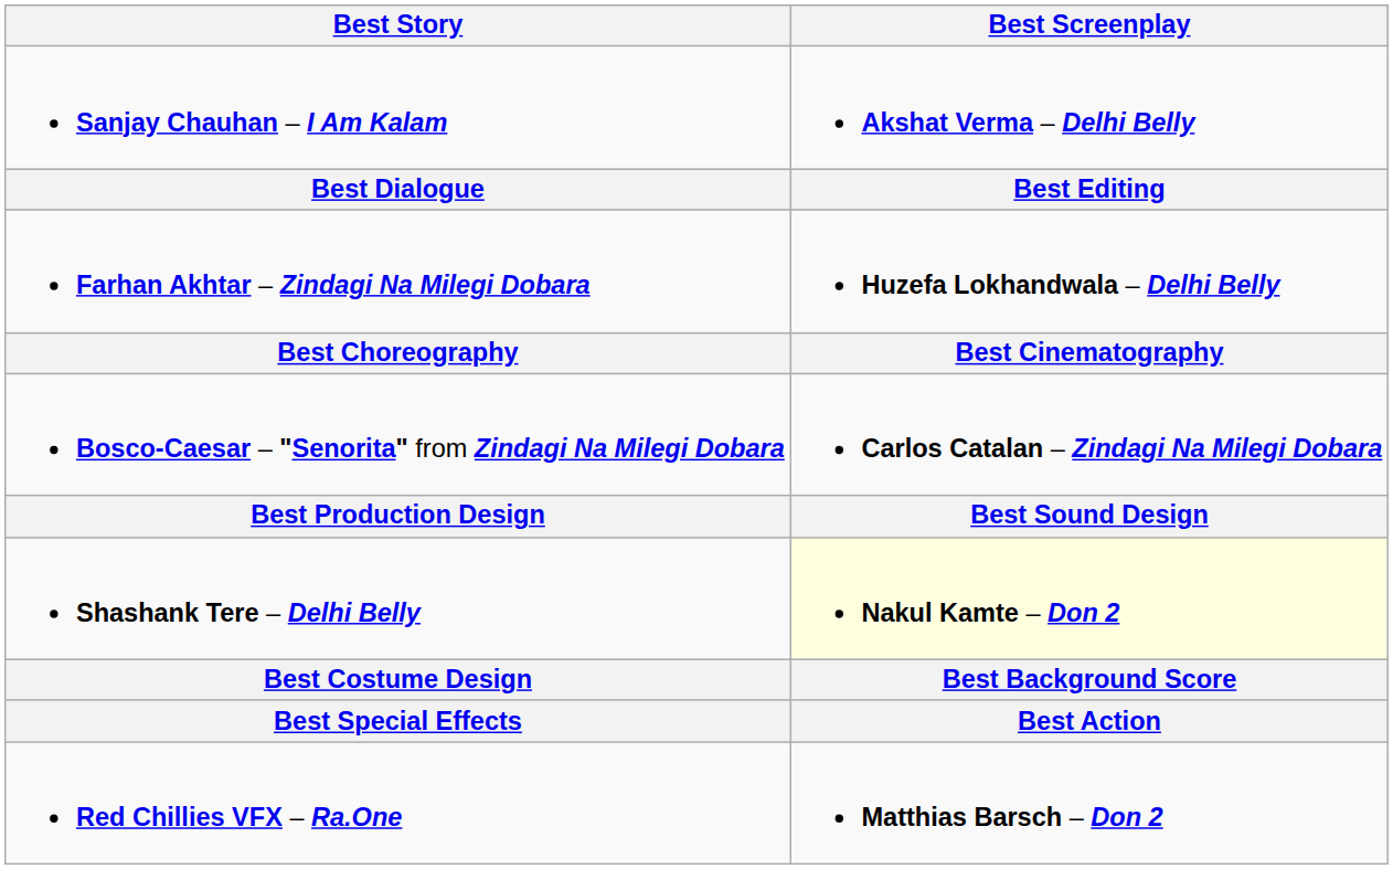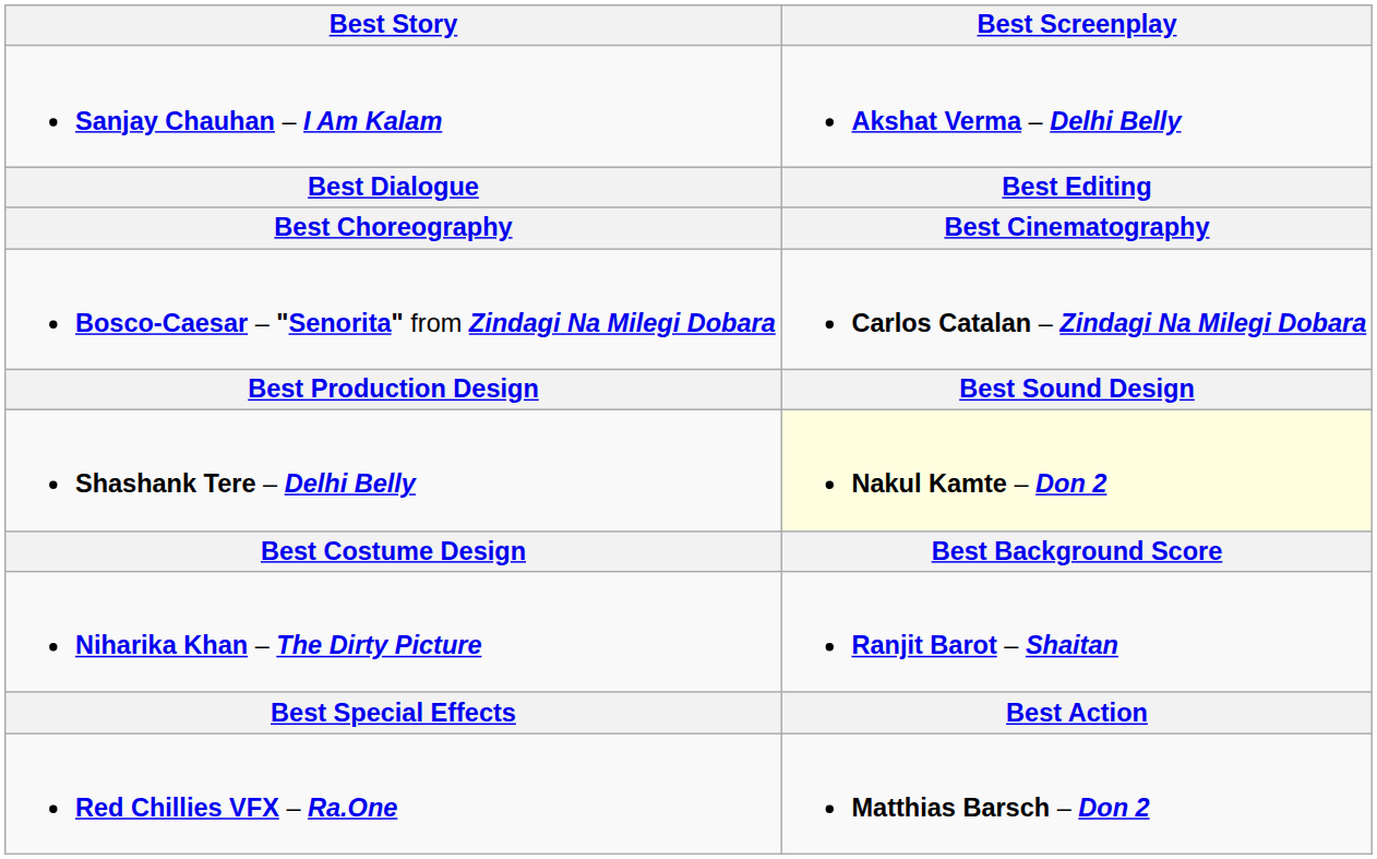 <table class="wikitable">
 <tr>
 <th><a href='#'>Best Story</a></th>
 <th><a href='#'>Best Screenplay</a></th>
 </tr>
 <tr>
 <td><br><ul><li><strong><a href='#'>Sanjay Chauhan</a></strong> – <strong><em><a href='#'>I Am Kalam</a></em></strong></li></ul></td>
 <td><br><ul><li><strong><a href='#'>Akshat Verma</a></strong> – <strong><em><a href='#'>Delhi Belly</a></em></strong></li></ul></td>
 </tr>
 <tr>
 <th><a href='#'>Best Dialogue</a></th>
 <th><a href='#'>Best Editing</a></th>
-</tr>
-<tr>
-<td><br><ul><li><strong><a href='#'>Farhan Akhtar</a></strong> – <strong><em><a href='#'>Zindagi Na Milegi Dobara</a></em></strong></li></ul></td>
-<td><br><ul><li><strong>Huzefa Lokhandwala</strong> – <strong><em><a href='#'>Delhi Belly</a></em></strong></li></ul></td>
 </tr>
 <tr>
 <th><a href='#'>Best Choreography</a></th>
 <th><a href='#'>Best Cinematography</a></th>
 </tr>
 <tr>
 <td><br><ul><li><strong><a href='#'>Bosco-Caesar</a></strong> – <strong>"<a href='#'>Senorita</a>"</strong> from <strong><em><a href='#'>Zindagi Na Milegi Dobara</a></em></strong></li></ul></td>
 <td><br><ul><li><strong>Carlos Catalan</strong> – <strong><em><a href='#'>Zindagi Na Milegi Dobara</a></em></strong></li></ul></td>
 </tr>
 <tr>
 <th><a href='#'>Best Production Design</a></th>
 <th><a href='#'>Best Sound Design</a></th>
 </tr>
 <tr>
 <td><br><ul><li><strong>Shashank Tere</strong> – <strong><em><a href='#'>Delhi Belly</a></em></strong></li></ul></td>
 <td style="background: lightyellow;"><br><ul><li><strong>Nakul Kamte</strong> – <strong><em><a href='#'>Don 2</a></em></strong></li></ul></td>
 </tr>
 <tr>
 <th><a href='#'>Best Costume Design</a></th>
 <th><a href='#'>Best Background Score</a></th>
 </tr>
 <tr>
+<td><br><ul><li><strong><a href='#'>Niharika Khan</a></strong> – <strong><em><a href='#'>The Dirty Picture</a></em></strong></li></ul></td>
+<td><br><ul><li><strong><a href='#'>Ranjit Barot</a></strong> – <strong><em><a href='#'>Shaitan</a></em></strong></li></ul></td>
+</tr>
+<tr>
 <th><a href='#'>Best Special Effects</a></th>
 <th><a href='#'>Best Action</a></th>
 </tr>
 <tr>
 <td><br><ul><li><strong><a href='#'>Red Chillies VFX</a></strong> – <strong><em><a href='#'>Ra.One</a></em></strong></li></ul></td>
 <td><br><ul><li><strong>Matthias Barsch</strong> – <strong><em><a href='#'>Don 2</a></em></strong></li></ul></td>
 </tr>
 </table>
